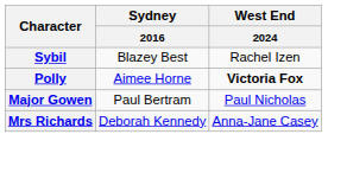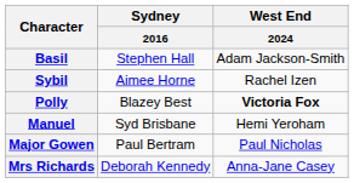 <table class="wikitable">
 <tr>
 <th rowspan="2">Character</th>
 <th>Sydney</th>
 <th>West End</th>
 </tr>
 <tr>
 <th><small>2016</small></th>
 <th><small>2024</small></th>
 </tr>
 <tr>
+<th><a href='#'>Basil</a></th>
+<td align="center"><a href='#'>Stephen Hall</a></td>
+<td align="center">Adam Jackson-Smith</td>
+</tr>
+<tr>
 <th><a href='#'>Sybil</a></th>
-<td align="center">Blazey Best</td>
+<td align="center"><a href='#'>Aimee Horne</a></td>
 <td align="center">Rachel Izen</td>
 </tr>
 <tr>
 <th><a href='#'>Polly</a></th>
-<td align="center"><a href='#'>Aimee Horne</a></td>
+<td align="center">Blazey Best</td>
 <td align="center"><strong>Victoria Fox</strong></td>
+</tr>
+<tr>
+<th><a href='#'>Manuel</a></th>
+<td align="center">Syd Brisbane</td>
+<td align="center">Hemi Yeroham</td>
 </tr>
 <tr>
 <th><a href='#'>Major Gowen</a></th>
 <td align="center">Paul Bertram</td>
 <td align="center"><a href='#'>Paul Nicholas</a></td>
 </tr>
 <tr>
 <th><a href='#'>Mrs Richards</a></th>
 <td align="center"><a href='#'>Deborah Kennedy</a></td>
 <td align="center"><a href='#'>Anna-Jane Casey</a></td>
 </tr>
 </table>
